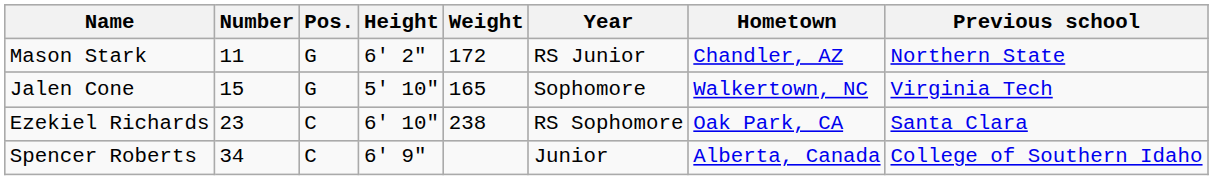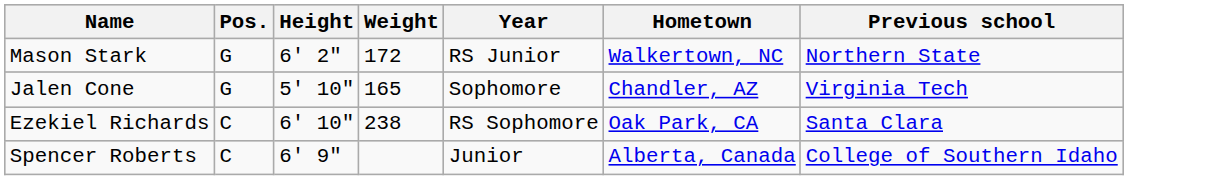 <table class="wikitable sortable" border="1">
 <tr>
 <th>Name</th>
-<th>Number</th>
 <th>Pos.</th>
 <th>Height</th>
 <th>Weight</th>
 <th>Year</th>
 <th>Hometown</th>
 <th class="unsortable">Previous school</th>
 </tr>
 <tr>
 <td>Mason Stark</td>
-<td>11</td>
 <td>G</td>
 <td>6' 2"</td>
 <td>172</td>
 <td>RS Junior</td>
-<td><a href='#'>Chandler, AZ</a></td>
+<td><a href='#'>Walkertown, NC</a></td>
 <td><a href='#'>Northern State</a></td>
 </tr>
 <tr>
 <td>Jalen Cone</td>
-<td>15</td>
 <td>G</td>
 <td>5' 10"</td>
 <td>165</td>
 <td>Sophomore</td>
-<td><a href='#'>Walkertown, NC</a></td>
+<td><a href='#'>Chandler, AZ</a></td>
 <td><a href='#'>Virginia Tech</a></td>
 </tr>
 <tr>
 <td>Ezekiel Richards</td>
-<td>23</td>
 <td>C</td>
 <td>6' 10"</td>
 <td>238</td>
 <td>RS Sophomore</td>
 <td><a href='#'>Oak Park, CA</a></td>
 <td><a href='#'>Santa Clara</a></td>
 </tr>
 <tr>
 <td>Spencer Roberts</td>
-<td>34</td>
 <td>C</td>
 <td>6' 9"</td>
 <td></td>
 <td>Junior</td>
 <td><a href='#'>Alberta, Canada</a></td>
 <td><a href='#'>College of Southern Idaho</a></td>
 </tr>
 </table>
